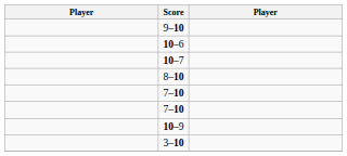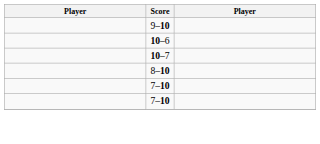 <table class="wikitable">
 <tr style="font-size:10pt;font-weight:bold">
 <th width=230>Player</th>
 <th width=40>Score</th>
 <th width=230>Player</th>
 </tr>
 <tr>
 <td></td>
 <td align=center>9–<strong>10</strong></td>
 <td></td>
 </tr>
 <tr>
 <td></td>
 <td align=center><strong>10</strong>–6</td>
 <td></td>
 </tr>
 <tr>
 <td></td>
 <td align=center><strong>10</strong>–7</td>
 <td></td>
 </tr>
 <tr>
 <td></td>
 <td align=center>8–<strong>10</strong></td>
 <td></td>
 </tr>
 <tr>
 <td></td>
 <td align=center>7–<strong>10</strong></td>
 <td></td>
 </tr>
 <tr>
 <td></td>
 <td align=center>7–<strong>10</strong></td>
 <td></td>
 </tr>
 <tr>
-<td></td>
-<td align=center><strong>10</strong>–9</td>
-<td></td>
-</tr>
-<tr>
-<td></td>
-<td align=center>3–<strong>10</strong></td>
-<td></td>
-</tr>
-<tr>
 </tr>
 </table>
